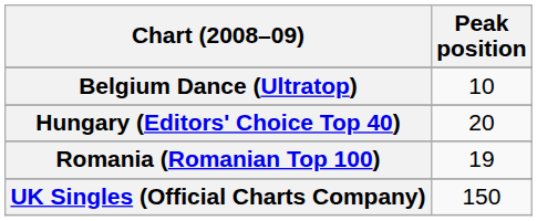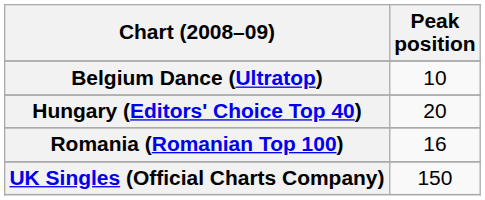 <table class="wikitable sortable plainrowheaders">
 <tr>
 <th scope="col">Chart (2008–09)</th>
 <th scope="col">Peak<br>position</th>
 </tr>
 <tr>
 </tr>
 <tr>
 </tr>
 <tr>
 </tr>
 <tr>
 <th scope="row">Belgium Dance (<a href='#'>Ultratop</a>)</th>
 <td align="center">10</td>
 </tr>
 <tr>
 </tr>
 <tr>
 </tr>
 <tr>
 </tr>
 <tr>
 <th scope="row">Hungary (<a href='#'>Editors' Choice Top 40</a>)</th>
 <td align="center">20</td>
 </tr>
 <tr>
 </tr>
 <tr>
 </tr>
 <tr>
 <th scope="row">Romania (<a href='#'>Romanian Top 100</a>)</th>
-<td align="center">19</td>
+<td align="center">16</td>
 </tr>
 <tr>
 </tr>
 <tr>
 </tr>
 <tr>
 <th scope="row"><a href='#'>UK Singles</a> (Official Charts Company)</th>
 <td align="center">150</td>
 </tr>
 <tr>
 </tr>
 <tr>
 </tr>
 <tr>
 </tr>
 </table>
